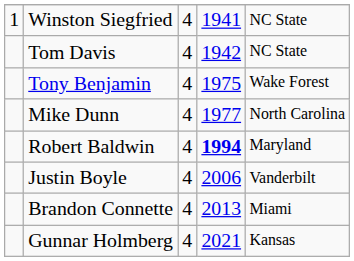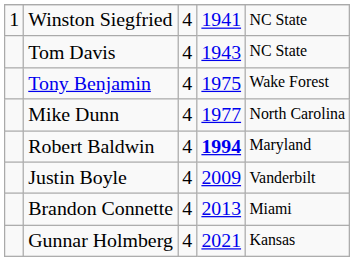 <table class="wikitable">
 <tr>
 </tr>
 <tr>
 <td>1</td>
 <td>Winston Siegfried</td>
 <td>4</td>
 <td><a href='#'>1941</a></td>
 <td style="font-size:80%;">NC State</td>
 </tr>
 <tr>
 <td></td>
 <td>Tom Davis</td>
 <td>4</td>
-<td><a href='#'>1942</a></td>
+<td><a href='#'>1943</a></td>
 <td style="font-size:80%;">NC State</td>
 </tr>
 <tr>
 <td></td>
 <td><a href='#'>Tony Benjamin</a></td>
 <td>4</td>
 <td><a href='#'>1975</a></td>
 <td style="font-size:80%;">Wake Forest</td>
 </tr>
 <tr>
 <td></td>
 <td>Mike Dunn</td>
 <td>4</td>
 <td><a href='#'>1977</a></td>
 <td style="font-size:80%;">North Carolina</td>
 </tr>
 <tr>
 <td></td>
 <td>Robert Baldwin</td>
 <td>4</td>
 <td><strong><a href='#'>1994</a></strong></td>
 <td style="font-size:80%;">Maryland</td>
 </tr>
 <tr>
 <td></td>
 <td>Justin Boyle</td>
 <td>4</td>
-<td><a href='#'>2006</a></td>
+<td><a href='#'>2009</a></td>
 <td style="font-size:80%;">Vanderbilt</td>
 </tr>
 <tr>
 <td></td>
 <td>Brandon Connette</td>
 <td>4</td>
 <td><a href='#'>2013</a></td>
 <td style="font-size:80%;">Miami</td>
 </tr>
 <tr>
 <td></td>
 <td>Gunnar Holmberg</td>
 <td>4</td>
 <td><a href='#'>2021</a></td>
 <td style="font-size:80%;">Kansas</td>
 </tr>
 </table>
